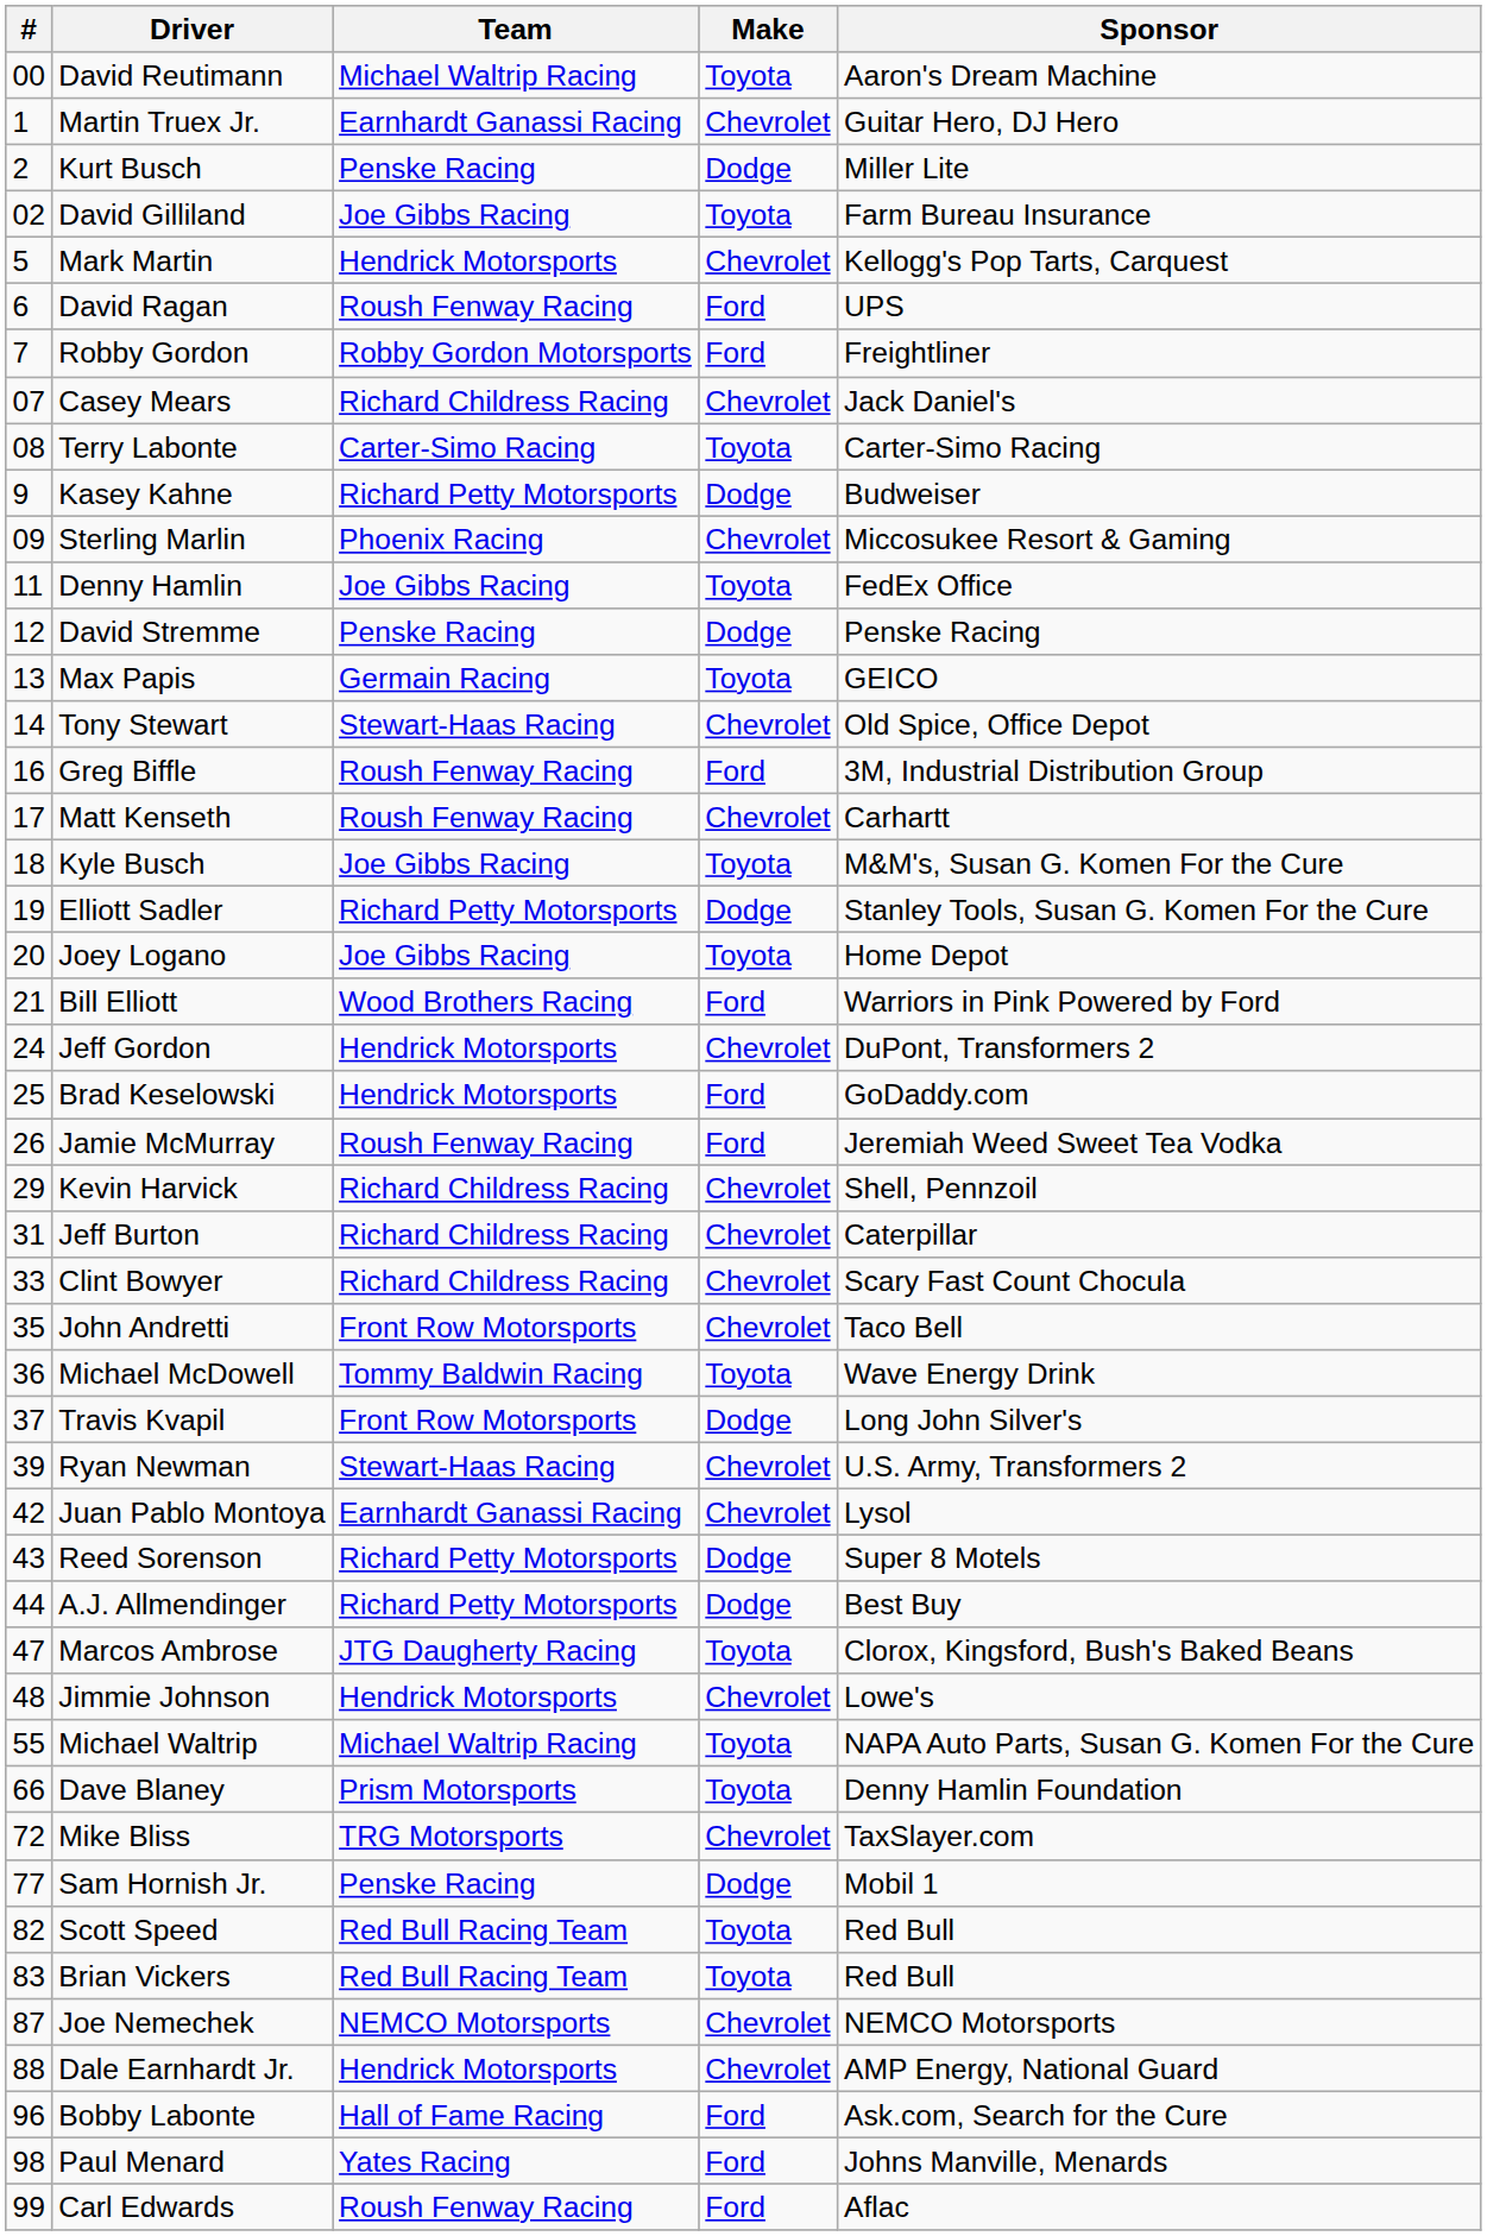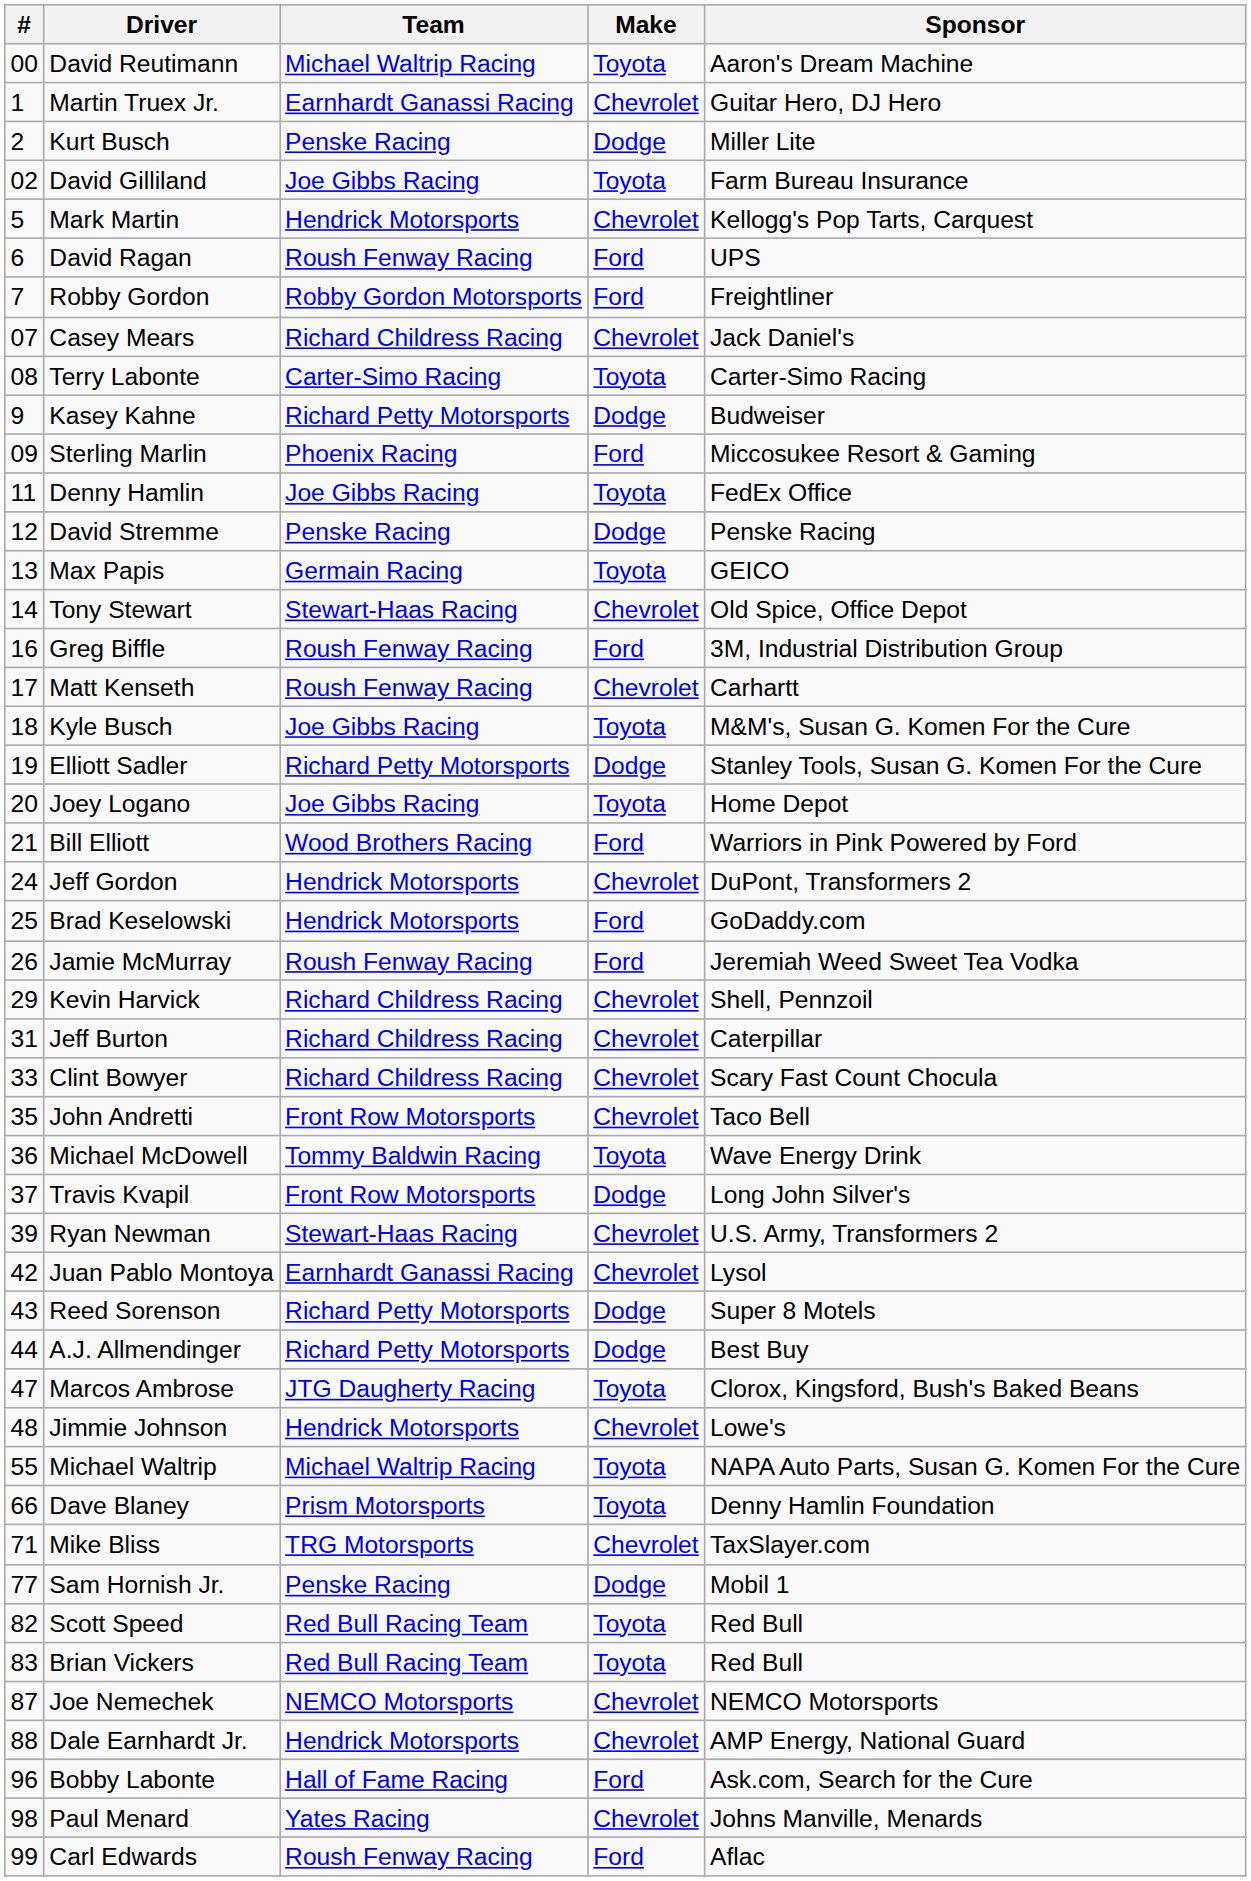 <table class="wikitable sortable" style="font-size:95%">
 <tr>
 <th>#</th>
 <th>Driver</th>
 <th>Team</th>
 <th>Make</th>
 <th>Sponsor</th>
 </tr>
 <tr>
 <td>00</td>
 <td>David Reutimann</td>
 <td><a href='#'>Michael Waltrip Racing</a></td>
 <td><a href='#'>Toyota</a></td>
 <td>Aaron's Dream Machine</td>
 </tr>
 <tr>
 <td>1</td>
 <td>Martin Truex Jr.</td>
 <td><a href='#'>Earnhardt Ganassi Racing</a></td>
 <td><a href='#'>Chevrolet</a></td>
 <td>Guitar Hero, DJ Hero</td>
 </tr>
 <tr>
 <td>2</td>
 <td>Kurt Busch</td>
 <td><a href='#'>Penske Racing</a></td>
 <td><a href='#'>Dodge</a></td>
 <td>Miller Lite</td>
 </tr>
 <tr>
 <td>02</td>
 <td>David Gilliland</td>
 <td><a href='#'>Joe Gibbs Racing</a></td>
 <td><a href='#'>Toyota</a></td>
 <td>Farm Bureau Insurance</td>
 </tr>
 <tr>
 <td>5</td>
 <td>Mark Martin</td>
 <td><a href='#'>Hendrick Motorsports</a></td>
 <td><a href='#'>Chevrolet</a></td>
 <td>Kellogg's Pop Tarts, Carquest</td>
 </tr>
 <tr>
 <td>6</td>
 <td>David Ragan</td>
 <td><a href='#'>Roush Fenway Racing</a></td>
 <td><a href='#'>Ford</a></td>
 <td>UPS</td>
 </tr>
 <tr>
 <td>7</td>
 <td>Robby Gordon</td>
 <td><a href='#'>Robby Gordon Motorsports</a></td>
 <td><a href='#'>Ford</a></td>
 <td>Freightliner</td>
 </tr>
 <tr>
 <td>07</td>
 <td>Casey Mears</td>
 <td><a href='#'>Richard Childress Racing</a></td>
 <td><a href='#'>Chevrolet</a></td>
 <td>Jack Daniel's</td>
 </tr>
 <tr>
 <td>08</td>
 <td>Terry Labonte</td>
 <td><a href='#'>Carter-Simo Racing</a></td>
 <td><a href='#'>Toyota</a></td>
 <td>Carter-Simo Racing</td>
 </tr>
 <tr>
 <td>9</td>
 <td>Kasey Kahne</td>
 <td><a href='#'>Richard Petty Motorsports</a></td>
 <td><a href='#'>Dodge</a></td>
 <td>Budweiser</td>
 </tr>
 <tr>
 <td>09</td>
 <td>Sterling Marlin</td>
 <td><a href='#'>Phoenix Racing</a></td>
-<td><a href='#'>Chevrolet</a></td>
+<td><a href='#'>Ford</a></td>
 <td>Miccosukee Resort & Gaming</td>
 </tr>
 <tr>
 <td>11</td>
 <td>Denny Hamlin</td>
 <td><a href='#'>Joe Gibbs Racing</a></td>
 <td><a href='#'>Toyota</a></td>
 <td>FedEx Office</td>
 </tr>
 <tr>
 <td>12</td>
 <td>David Stremme</td>
 <td><a href='#'>Penske Racing</a></td>
 <td><a href='#'>Dodge</a></td>
 <td>Penske Racing</td>
 </tr>
 <tr>
 <td>13</td>
 <td>Max Papis</td>
 <td><a href='#'>Germain Racing</a></td>
 <td><a href='#'>Toyota</a></td>
 <td>GEICO</td>
 </tr>
 <tr>
 <td>14</td>
 <td>Tony Stewart</td>
 <td><a href='#'>Stewart-Haas Racing</a></td>
 <td><a href='#'>Chevrolet</a></td>
 <td>Old Spice, Office Depot</td>
 </tr>
 <tr>
 <td>16</td>
 <td>Greg Biffle</td>
 <td><a href='#'>Roush Fenway Racing</a></td>
 <td><a href='#'>Ford</a></td>
 <td>3M, Industrial Distribution Group</td>
 </tr>
 <tr>
 <td>17</td>
 <td>Matt Kenseth</td>
 <td><a href='#'>Roush Fenway Racing</a></td>
 <td><a href='#'>Chevrolet</a></td>
 <td>Carhartt</td>
 </tr>
 <tr>
 <td>18</td>
 <td>Kyle Busch</td>
 <td><a href='#'>Joe Gibbs Racing</a></td>
 <td><a href='#'>Toyota</a></td>
 <td>M&M's, Susan G. Komen For the Cure</td>
 </tr>
 <tr>
 <td>19</td>
 <td>Elliott Sadler</td>
 <td><a href='#'>Richard Petty Motorsports</a></td>
 <td><a href='#'>Dodge</a></td>
 <td>Stanley Tools, Susan G. Komen For the Cure</td>
 </tr>
 <tr>
 <td>20</td>
 <td>Joey Logano</td>
 <td><a href='#'>Joe Gibbs Racing</a></td>
 <td><a href='#'>Toyota</a></td>
 <td>Home Depot</td>
 </tr>
 <tr>
 <td>21</td>
 <td>Bill Elliott</td>
 <td><a href='#'>Wood Brothers Racing</a></td>
 <td><a href='#'>Ford</a></td>
 <td>Warriors in Pink Powered by Ford</td>
 </tr>
 <tr>
 <td>24</td>
 <td>Jeff Gordon</td>
 <td><a href='#'>Hendrick Motorsports</a></td>
 <td><a href='#'>Chevrolet</a></td>
 <td>DuPont, Transformers 2</td>
 </tr>
 <tr>
 <td>25</td>
 <td>Brad Keselowski</td>
 <td><a href='#'>Hendrick Motorsports</a></td>
 <td><a href='#'>Ford</a></td>
 <td>GoDaddy.com</td>
 </tr>
 <tr>
 <td>26</td>
 <td>Jamie McMurray</td>
 <td><a href='#'>Roush Fenway Racing</a></td>
 <td><a href='#'>Ford</a></td>
 <td>Jeremiah Weed Sweet Tea Vodka</td>
 </tr>
 <tr>
 <td>29</td>
 <td>Kevin Harvick</td>
 <td><a href='#'>Richard Childress Racing</a></td>
 <td><a href='#'>Chevrolet</a></td>
 <td>Shell, Pennzoil</td>
 </tr>
 <tr>
 <td>31</td>
 <td>Jeff Burton</td>
 <td><a href='#'>Richard Childress Racing</a></td>
 <td><a href='#'>Chevrolet</a></td>
 <td>Caterpillar</td>
 </tr>
 <tr>
 <td>33</td>
 <td>Clint Bowyer</td>
 <td><a href='#'>Richard Childress Racing</a></td>
 <td><a href='#'>Chevrolet</a></td>
 <td>Scary Fast Count Chocula</td>
 </tr>
 <tr>
 <td>35</td>
 <td>John Andretti</td>
 <td><a href='#'>Front Row Motorsports</a></td>
 <td><a href='#'>Chevrolet</a></td>
 <td>Taco Bell</td>
 </tr>
 <tr>
 <td>36</td>
 <td>Michael McDowell</td>
 <td><a href='#'>Tommy Baldwin Racing</a></td>
 <td><a href='#'>Toyota</a></td>
 <td>Wave Energy Drink</td>
 </tr>
 <tr>
 <td>37</td>
 <td>Travis Kvapil</td>
 <td><a href='#'>Front Row Motorsports</a></td>
 <td><a href='#'>Dodge</a></td>
 <td>Long John Silver's</td>
 </tr>
 <tr>
 <td>39</td>
 <td>Ryan Newman</td>
 <td><a href='#'>Stewart-Haas Racing</a></td>
 <td><a href='#'>Chevrolet</a></td>
 <td>U.S. Army, Transformers 2</td>
 </tr>
 <tr>
 <td>42</td>
 <td>Juan Pablo Montoya</td>
 <td><a href='#'>Earnhardt Ganassi Racing</a></td>
 <td><a href='#'>Chevrolet</a></td>
 <td>Lysol</td>
 </tr>
 <tr>
 <td>43</td>
 <td>Reed Sorenson</td>
 <td><a href='#'>Richard Petty Motorsports</a></td>
 <td><a href='#'>Dodge</a></td>
 <td>Super 8 Motels</td>
 </tr>
 <tr>
 <td>44</td>
 <td>A.J. Allmendinger</td>
 <td><a href='#'>Richard Petty Motorsports</a></td>
 <td><a href='#'>Dodge</a></td>
 <td>Best Buy</td>
 </tr>
 <tr>
 <td>47</td>
 <td>Marcos Ambrose</td>
 <td><a href='#'>JTG Daugherty Racing</a></td>
 <td><a href='#'>Toyota</a></td>
 <td>Clorox, Kingsford, Bush's Baked Beans</td>
 </tr>
 <tr>
 <td>48</td>
 <td>Jimmie Johnson</td>
 <td><a href='#'>Hendrick Motorsports</a></td>
 <td><a href='#'>Chevrolet</a></td>
 <td>Lowe's</td>
 </tr>
 <tr>
 <td>55</td>
 <td>Michael Waltrip</td>
 <td><a href='#'>Michael Waltrip Racing</a></td>
 <td><a href='#'>Toyota</a></td>
 <td>NAPA Auto Parts, Susan G. Komen For the Cure</td>
 </tr>
 <tr>
 <td>66</td>
 <td>Dave Blaney</td>
 <td><a href='#'>Prism Motorsports</a></td>
 <td><a href='#'>Toyota</a></td>
 <td>Denny Hamlin Foundation</td>
 </tr>
 <tr>
-<td>72</td>
+<td>71</td>
 <td>Mike Bliss</td>
 <td><a href='#'>TRG Motorsports</a></td>
 <td><a href='#'>Chevrolet</a></td>
 <td>TaxSlayer.com</td>
 </tr>
 <tr>
 <td>77</td>
 <td>Sam Hornish Jr.</td>
 <td><a href='#'>Penske Racing</a></td>
 <td><a href='#'>Dodge</a></td>
 <td>Mobil 1</td>
 </tr>
 <tr>
 <td>82</td>
 <td>Scott Speed</td>
 <td><a href='#'>Red Bull Racing Team</a></td>
 <td><a href='#'>Toyota</a></td>
 <td>Red Bull</td>
 </tr>
 <tr>
 <td>83</td>
 <td>Brian Vickers</td>
 <td><a href='#'>Red Bull Racing Team</a></td>
 <td><a href='#'>Toyota</a></td>
 <td>Red Bull</td>
 </tr>
 <tr>
 <td>87</td>
 <td>Joe Nemechek</td>
 <td><a href='#'>NEMCO Motorsports</a></td>
 <td><a href='#'>Chevrolet</a></td>
 <td>NEMCO Motorsports</td>
 </tr>
 <tr>
 <td>88</td>
 <td>Dale Earnhardt Jr.</td>
 <td><a href='#'>Hendrick Motorsports</a></td>
 <td><a href='#'>Chevrolet</a></td>
 <td>AMP Energy, National Guard</td>
 </tr>
 <tr>
 <td>96</td>
 <td>Bobby Labonte</td>
 <td><a href='#'>Hall of Fame Racing</a></td>
 <td><a href='#'>Ford</a></td>
 <td>Ask.com, Search for the Cure</td>
 </tr>
 <tr>
 <td>98</td>
 <td>Paul Menard</td>
 <td><a href='#'>Yates Racing</a></td>
-<td><a href='#'>Ford</a></td>
+<td><a href='#'>Chevrolet</a></td>
 <td>Johns Manville, Menards</td>
 </tr>
 <tr>
 <td>99</td>
 <td>Carl Edwards</td>
 <td><a href='#'>Roush Fenway Racing</a></td>
 <td><a href='#'>Ford</a></td>
 <td>Aflac</td>
 </tr>
 </table>
